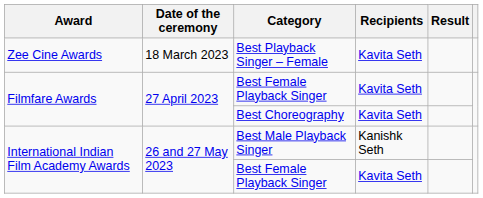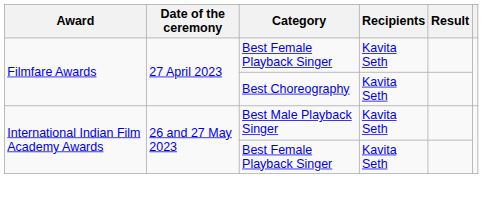 <table class="wikitable plainrowheaders sortable">
 <tr>
 <th scope="col">Award</th>
 <th scope="col">Date of the ceremony</th>
 <th scope="col">Category</th>
 <th scope="col">Recipients</th>
 <th scope="col">Result</th>
 <th scope="col" class="unsortable"></th>
-</tr>
-<tr>
-<td><a href='#'>Zee Cine Awards</a></td>
-<td>18 March 2023</td>
-<td><a href='#'>Best Playback Singer – Female</a></td>
-<td><a href='#'>Kavita Seth</a></td>
-<td></td>
-<td></td>
 </tr>
 <tr>
 <td rowspan="2"><a href='#'>Filmfare Awards</a></td>
 <td rowspan="2"><a href='#'>27 April 2023</a></td>
 <td><a href='#'>Best Female Playback Singer</a></td>
 <td><a href='#'>Kavita Seth</a></td>
 <td></td>
 <td rowspan="2"></td>
 </tr>
 <tr>
 <td><a href='#'>Best Choreography</a></td>
 <td><a href='#'>Kavita Seth</a></td>
 <td></td>
 </tr>
 <tr>
 <td rowspan="2"><a href='#'>International Indian Film Academy Awards</a></td>
 <td rowspan="2"><a href='#'>26 and 27 May 2023</a></td>
 <td><a href='#'>Best Male Playback Singer</a></td>
-<td>Kanishk Seth</td>
+<td><a href='#'>Kavita Seth</a></td>
 <td></td>
 <td rowspan="2"></td>
 </tr>
 <tr>
 <td><a href='#'>Best Female Playback Singer</a></td>
 <td><a href='#'>Kavita Seth</a></td>
 <td></td>
 </tr>
 </table>
